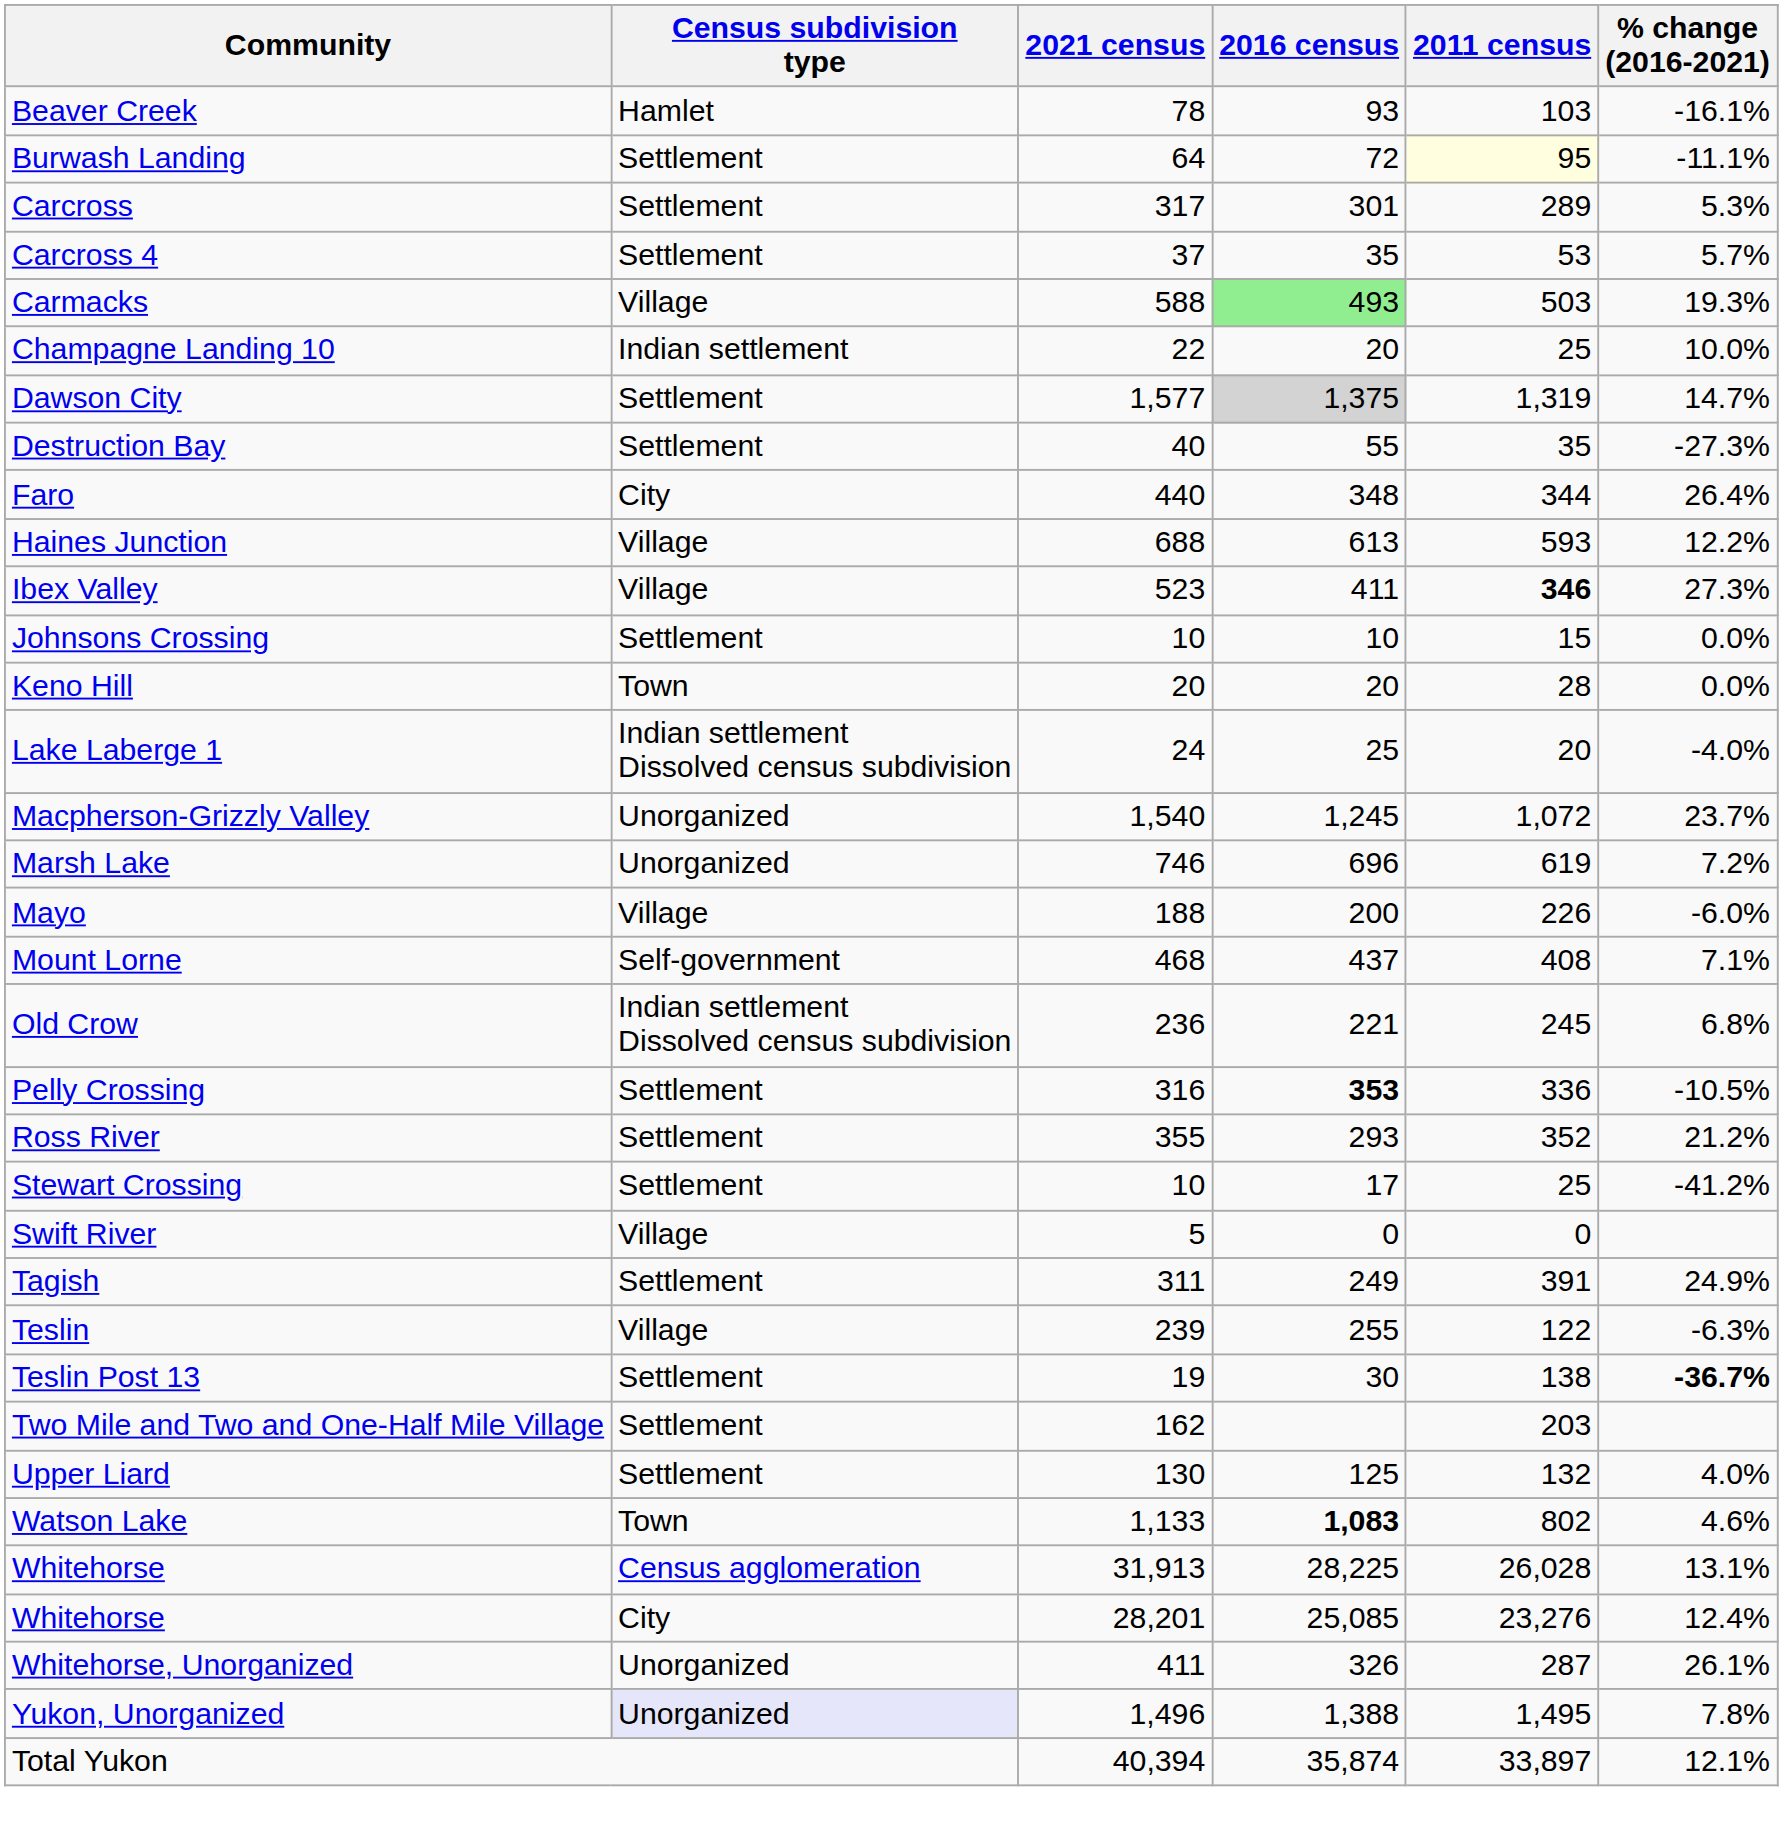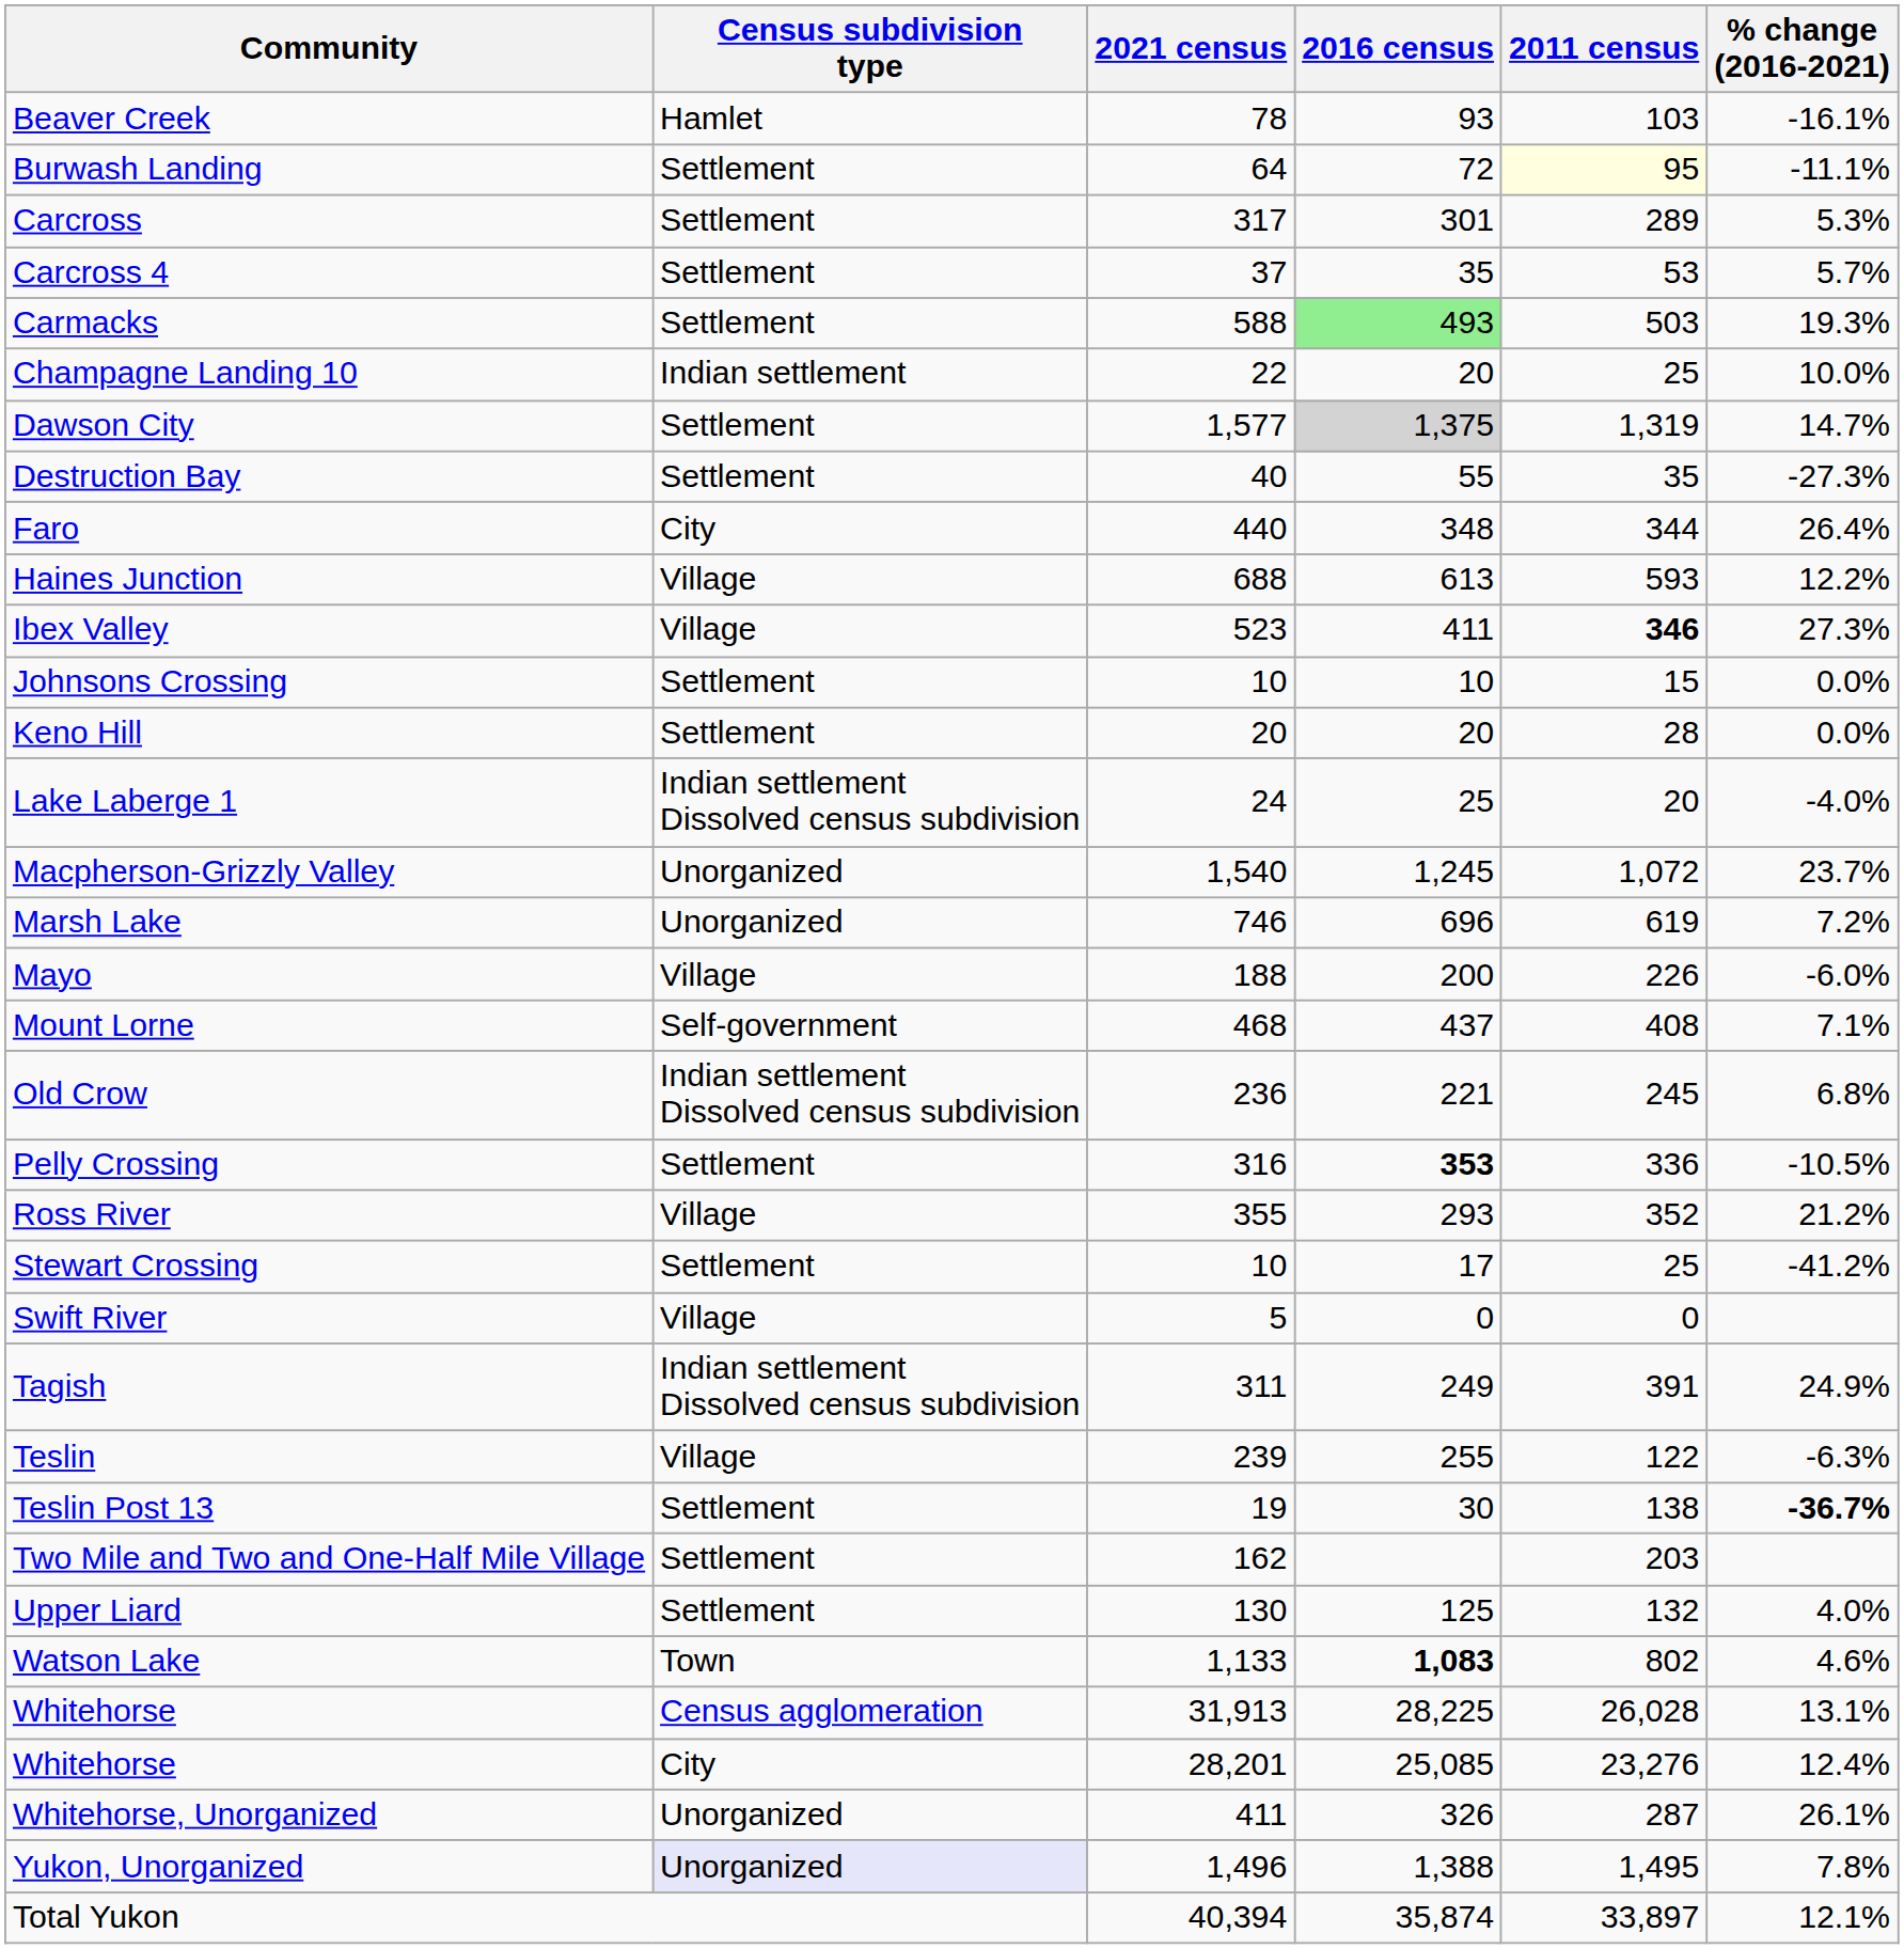 <table class="wikitable sortable" style="text-align: right;">
 <tr>
 <th>Community</th>
 <th><a href='#'>Census subdivision</a><br>type</th>
 <th><a href='#'>2021 census</a></th>
 <th><a href='#'>2016 census</a></th>
 <th><a href='#'>2011 census</a></th>
 <th>% change<br>(2016-2021)</th>
 </tr>
 <tr>
 <td align=left><a href='#'>Beaver Creek</a></td>
 <td align=left>Hamlet</td>
 <td>78</td>
 <td>93</td>
 <td>103</td>
 <td>-16.1%</td>
 </tr>
 <tr>
 <td align=left><a href='#'>Burwash Landing</a></td>
 <td align=left>Settlement</td>
 <td>64</td>
 <td>72</td>
 <td style="background: lightyellow;">95</td>
 <td>-11.1%</td>
 </tr>
 <tr>
 <td align=left><a href='#'>Carcross</a></td>
 <td align=left>Settlement</td>
 <td>317</td>
 <td>301</td>
 <td>289</td>
 <td>5.3%</td>
 </tr>
 <tr>
 <td align=left><a href='#'>Carcross 4</a></td>
 <td align=left>Settlement</td>
 <td>37</td>
 <td>35</td>
 <td>53</td>
 <td>5.7%</td>
 </tr>
 <tr>
 <td align=left><a href='#'>Carmacks</a></td>
-<td align=left>Village</td>
+<td align=left>Settlement</td>
 <td>588</td>
 <td style="background: lightgreen;">493</td>
 <td>503</td>
 <td>19.3%</td>
 </tr>
 <tr>
 <td align=left><a href='#'>Champagne Landing 10</a></td>
 <td align=left>Indian settlement</td>
 <td>22</td>
 <td>20</td>
 <td>25</td>
 <td>10.0%</td>
 </tr>
 <tr>
 <td align=left><a href='#'>Dawson City</a></td>
 <td align=left>Settlement</td>
 <td>1,577</td>
 <td style="background: lightgrey;">1,375</td>
 <td>1,319</td>
 <td>14.7%</td>
 </tr>
 <tr>
 <td align=left><a href='#'>Destruction Bay</a></td>
 <td align=left>Settlement</td>
 <td>40</td>
 <td>55</td>
 <td>35</td>
 <td>-27.3%</td>
 </tr>
 <tr>
 <td align=left><a href='#'>Faro</a></td>
 <td align=left>City</td>
 <td>440</td>
 <td>348</td>
 <td>344</td>
 <td>26.4%</td>
 </tr>
 <tr>
 <td align=left><a href='#'>Haines Junction</a></td>
 <td align=left>Village</td>
 <td>688</td>
 <td>613</td>
 <td>593</td>
 <td>12.2%</td>
 </tr>
 <tr>
 <td align=left><a href='#'>Ibex Valley</a></td>
 <td align=left>Village</td>
 <td>523</td>
 <td>411</td>
 <td><strong>346</strong></td>
 <td>27.3%</td>
 </tr>
 <tr>
 <td align=left><a href='#'>Johnsons Crossing</a></td>
 <td align=left>Settlement</td>
 <td>10</td>
 <td>10</td>
 <td>15</td>
 <td>0.0%</td>
 </tr>
 <tr>
 <td align=left><a href='#'>Keno Hill</a></td>
-<td align=left>Town</td>
+<td align=left>Settlement</td>
 <td>20</td>
 <td>20</td>
 <td>28</td>
 <td>0.0%</td>
 </tr>
 <tr>
 <td align=left><a href='#'>Lake Laberge 1</a></td>
 <td align=left>Indian settlement<br>Dissolved census subdivision</td>
 <td>24</td>
 <td>25</td>
 <td>20</td>
 <td>-4.0%</td>
 </tr>
 <tr>
 <td align=left><a href='#'>Macpherson-Grizzly Valley</a></td>
 <td align=left>Unorganized</td>
 <td>1,540</td>
 <td>1,245</td>
 <td>1,072</td>
 <td>23.7%</td>
 </tr>
 <tr>
 <td align=left><a href='#'>Marsh Lake</a></td>
 <td align=left>Unorganized</td>
 <td>746</td>
 <td>696</td>
 <td>619</td>
 <td>7.2%</td>
 </tr>
 <tr>
 <td align=left><a href='#'>Mayo</a></td>
 <td align=left>Village</td>
 <td>188</td>
 <td>200</td>
 <td>226</td>
 <td>-6.0%</td>
 </tr>
 <tr>
 <td align=left><a href='#'>Mount Lorne</a></td>
 <td align=left>Self-government</td>
 <td>468</td>
 <td>437</td>
 <td>408</td>
 <td>7.1%</td>
 </tr>
 <tr>
 <td align=left><a href='#'>Old Crow</a></td>
 <td align=left>Indian settlement<br>Dissolved census subdivision</td>
 <td>236</td>
 <td>221</td>
 <td>245</td>
 <td>6.8%</td>
 </tr>
 <tr>
 <td align=left><a href='#'>Pelly Crossing</a></td>
 <td align=left>Settlement</td>
 <td>316</td>
 <td><strong>353</strong></td>
 <td>336</td>
 <td>-10.5%</td>
 </tr>
 <tr>
 <td align=left><a href='#'>Ross River</a></td>
-<td align=left>Settlement</td>
+<td align=left>Village</td>
 <td>355</td>
 <td>293</td>
 <td>352</td>
 <td>21.2%</td>
 </tr>
 <tr>
 <td align=left><a href='#'>Stewart Crossing</a></td>
 <td align=left>Settlement</td>
 <td>10</td>
 <td>17</td>
 <td>25</td>
 <td>-41.2%</td>
 </tr>
 <tr>
 <td align=left><a href='#'>Swift River</a></td>
 <td align=left>Village</td>
 <td>5</td>
 <td>0</td>
 <td>0</td>
 <td> </td>
 </tr>
 <tr>
 <td align=left><a href='#'>Tagish</a></td>
-<td align=left>Settlement</td>
+<td align=left>Indian settlement<br>Dissolved census subdivision</td>
 <td>311</td>
 <td>249</td>
 <td>391</td>
 <td>24.9%</td>
 </tr>
 <tr>
 <td align=left><a href='#'>Teslin</a></td>
 <td align=left>Village</td>
 <td>239</td>
 <td>255</td>
 <td>122</td>
 <td>-6.3%</td>
 </tr>
 <tr>
 <td align=left><a href='#'>Teslin Post 13</a></td>
 <td align=left>Settlement</td>
 <td>19</td>
 <td>30</td>
 <td>138</td>
 <td><strong>-36.7%</strong></td>
 </tr>
 <tr>
 <td align=left><a href='#'>Two Mile and Two and One-Half Mile Village</a></td>
 <td align=left>Settlement</td>
 <td>162</td>
 <td> </td>
 <td>203</td>
 <td> </td>
 </tr>
 <tr>
 <td align=left><a href='#'>Upper Liard</a></td>
 <td align=left>Settlement</td>
 <td>130</td>
 <td>125</td>
 <td>132</td>
 <td>4.0%</td>
 </tr>
 <tr>
 <td align=left><a href='#'>Watson Lake</a></td>
 <td align=left>Town</td>
 <td>1,133</td>
 <td><strong>1,083</strong></td>
 <td>802</td>
 <td>4.6%</td>
 </tr>
 <tr>
 <td align=left><a href='#'>Whitehorse</a></td>
 <td align=left><a href='#'>Census agglomeration</a></td>
 <td>31,913</td>
 <td>28,225</td>
 <td>26,028</td>
 <td>13.1%</td>
 </tr>
 <tr>
 <td align=left><a href='#'>Whitehorse</a></td>
 <td align=left>City</td>
 <td>28,201</td>
 <td>25,085</td>
 <td>23,276</td>
 <td>12.4%</td>
 </tr>
 <tr>
 <td align=left><a href='#'>Whitehorse, Unorganized</a></td>
 <td align=left>Unorganized</td>
 <td>411</td>
 <td>326</td>
 <td>287</td>
 <td>26.1%</td>
 </tr>
 <tr>
 <td align=left><a href='#'>Yukon, Unorganized</a></td>
 <td align=left style="background: lavender;">Unorganized</td>
 <td>1,496</td>
 <td>1,388</td>
 <td>1,495</td>
 <td>7.8%</td>
 </tr>
 <tr>
 <td align=left colspan=2>Total Yukon</td>
 <td>40,394</td>
 <td>35,874</td>
 <td>33,897</td>
 <td>12.1%</td>
 </tr>
 </table>
